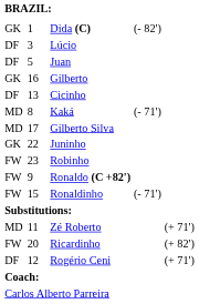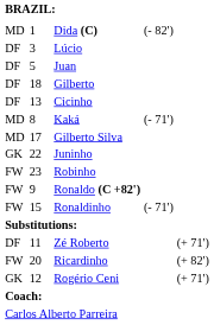 <table style="float:left; font-size:90%; margin-right:1em">
 <tr>
 <td colspan=4><strong>BRAZIL:</strong></td>
 </tr>
 <tr>
 <th width="25"></th>
 <th width="25"></th>
 </tr>
 <tr>
-<td>GK</td>
+<td>MD</td>
 <td>1</td>
 <td><a href='#'>Dida</a> <strong>(C)</strong></td>
 <td>(- 82')</td>
 </tr>
 <tr>
 <td>DF</td>
 <td>3</td>
 <td><a href='#'>Lúcio</a></td>
 </tr>
 <tr>
 <td>DF</td>
 <td>5</td>
 <td><a href='#'>Juan</a></td>
 </tr>
 <tr>
-<td>GK</td>
-<td>16</td>
+<td>DF</td>
+<td>18</td>
 <td><a href='#'>Gilberto</a> </td>
 </tr>
 <tr>
 <td>DF</td>
 <td>13</td>
 <td><a href='#'>Cicinho</a></td>
 </tr>
 <tr>
 <td>MD</td>
 <td>8</td>
 <td><a href='#'>Kaká</a></td>
 <td>(- 71')</td>
 </tr>
 <tr>
 <td>MD</td>
 <td>17</td>
 <td><a href='#'>Gilberto Silva</a></td>
 </tr>
 <tr>
 <td>GK</td>
 <td>22</td>
 <td><a href='#'>Juninho</a></td>
 </tr>
 <tr>
 <td>FW</td>
 <td>23</td>
 <td><a href='#'>Robinho</a></td>
 </tr>
 <tr>
 <td>FW</td>
 <td>9</td>
 <td><a href='#'>Ronaldo</a> <strong>(C +82')</strong></td>
 </tr>
 <tr>
 <td>FW</td>
 <td>15</td>
 <td><a href='#'>Ronaldinho</a></td>
 <td>(- 71')</td>
 </tr>
 <tr>
 <td colspan=3><strong>Substitutions:</strong></td>
 </tr>
 <tr>
-<td>MD</td>
+<td>DF</td>
 <td>11</td>
 <td><a href='#'>Zé Roberto</a></td>
 <td></td>
 <td>(+ 71')</td>
 </tr>
 <tr>
 <td>FW</td>
 <td>20</td>
 <td><a href='#'>Ricardinho</a></td>
 <td></td>
 <td>(+ 82')</td>
 </tr>
 <tr>
-<td>DF</td>
+<td>GK</td>
 <td>12</td>
 <td><a href='#'>Rogério Ceni</a></td>
 <td></td>
 <td>(+ 71')</td>
 </tr>
 <tr>
 <td colspan=3><strong>Coach:</strong></td>
 </tr>
 <tr>
 <td colspan=4><a href='#'>Carlos Alberto Parreira</a></td>
 </tr>
 </table>
